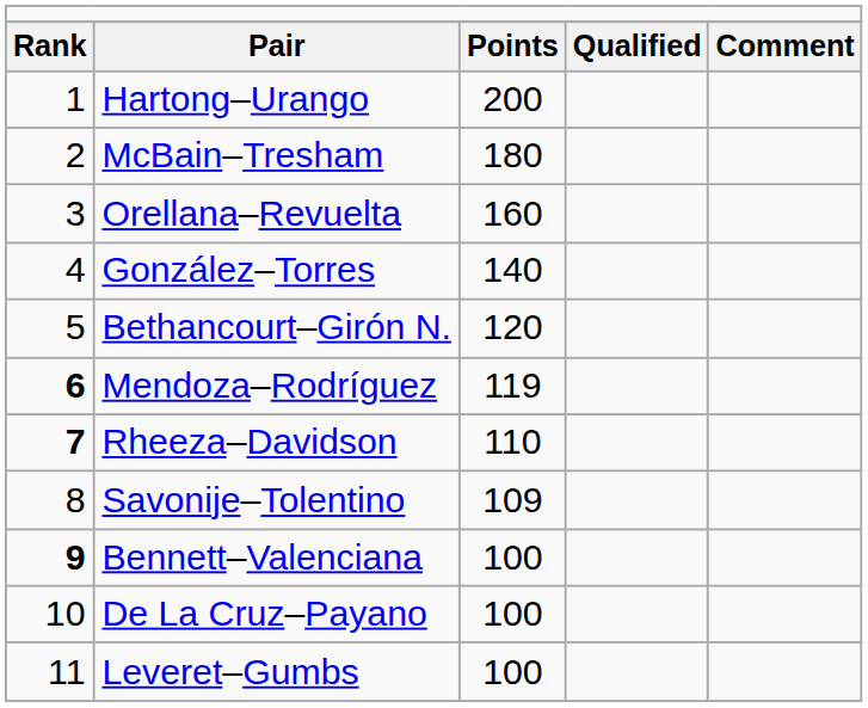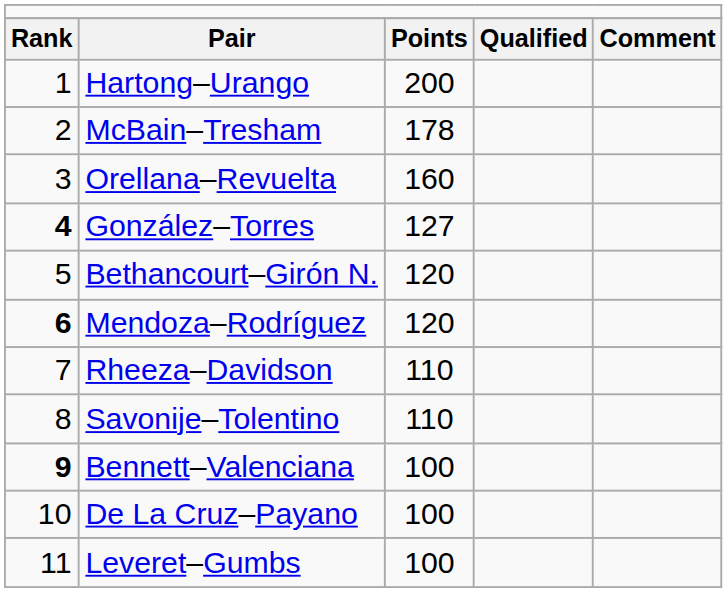 <table class="wikitable">
 <tr>
 <td colspan=5 align="center"></td>
 </tr>
 <tr>
 </tr>
 <tr style="font-size:10pt;font-weight:bold">
 <th>Rank</th>
 <th>Pair</th>
 <th>Points</th>
 <th>Qualified</th>
 <th>Comment</th>
 </tr>
 <tr>
 <td align=right>1</td>
 <td> <a href='#'>Hartong</a>–<a href='#'>Urango</a></td>
 <td align=center>200</td>
 <td></td>
 <td></td>
 </tr>
 <tr>
 <td align=right>2</td>
 <td> <a href='#'>McBain</a>–<a href='#'>Tresham</a></td>
-<td align=center>180</td>
+<td align=center>178</td>
 <td></td>
 <td></td>
 </tr>
 <tr>
 <td align=right>3</td>
 <td> <a href='#'>Orellana</a>–<a href='#'>Revuelta</a></td>
 <td align=center>160</td>
 <td></td>
 <td></td>
 </tr>
 <tr>
-<td align=right>4</td>
+<td align=right><strong>4</strong></td>
 <td> <a href='#'>González</a>–<a href='#'>Torres</a></td>
-<td align=center>140</td>
+<td align=center>127</td>
 <td></td>
 <td></td>
 </tr>
 <tr>
 <td align=right>5</td>
 <td> <a href='#'>Bethancourt</a>–<a href='#'>Girón N.</a></td>
 <td align=center>120</td>
 <td></td>
 <td></td>
 </tr>
 <tr>
 <td align=right><strong>6</strong></td>
 <td> <a href='#'>Mendoza</a>–<a href='#'>Rodríguez</a></td>
-<td align=center>119</td>
+<td align=center>120</td>
 <td></td>
 <td></td>
 </tr>
 <tr>
-<td align=right><strong>7</strong></td>
+<td align=right>7</td>
 <td> <a href='#'>Rheeza</a>–<a href='#'>Davidson</a></td>
 <td align=center>110</td>
 <td></td>
 <td></td>
 </tr>
 <tr>
 <td align=right>8</td>
 <td> <a href='#'>Savonije</a>–<a href='#'>Tolentino</a></td>
-<td align=center>109</td>
+<td align=center>110</td>
 <td></td>
 <td></td>
 </tr>
 <tr>
 <td align=right><strong>9</strong></td>
 <td> <a href='#'>Bennett</a>–<a href='#'>Valenciana</a></td>
 <td align=center>100</td>
 <td></td>
 <td></td>
 </tr>
 <tr>
 <td align=right>10</td>
 <td> <a href='#'>De La Cruz</a>–<a href='#'>Payano</a></td>
 <td align=center>100</td>
 <td></td>
 <td></td>
 </tr>
 <tr>
 <td align=right>11</td>
 <td> <a href='#'>Leveret</a>–<a href='#'>Gumbs</a></td>
 <td align=center>100</td>
 <td></td>
 <td></td>
 </tr>
 </table>
